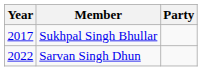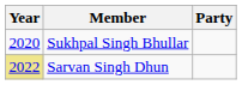 <table class="wikitable sortable">
 <tr>
 <th>Year</th>
 <th>Member</th>
 <th colspan="2">Party</th>
 </tr>
 <tr>
-<td><a href='#'>2017</a></td>
+<td><a href='#'>2020</a></td>
 <td><a href='#'>Sukhpal Singh Bhullar</a></td>
 <td></td>
 </tr>
 <tr>
-<td><a href='#'>2022</a></td>
+<td style="background: khaki;"><a href='#'>2022</a></td>
 <td><a href='#'>Sarvan Singh Dhun</a></td>
 <td></td>
 </tr>
 </table>
